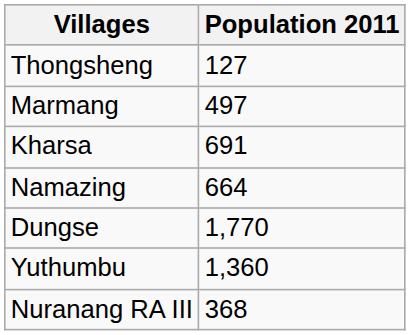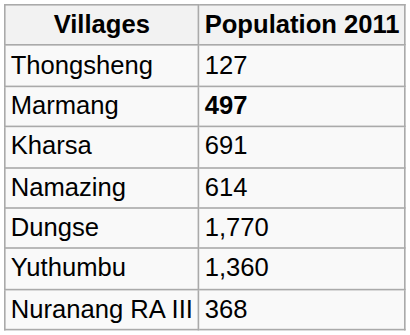 <table class="wikitable">
 <tr>
 <th>Villages</th>
 <th>Population 2011</th>
 </tr>
 <tr>
 <td>Thongsheng</td>
 <td>127</td>
 </tr>
 <tr>
 <td>Marmang</td>
-<td>497</td>
+<td><strong>497</strong></td>
 </tr>
 <tr>
 <td>Kharsa</td>
 <td>691</td>
 </tr>
 <tr>
 <td>Namazing</td>
-<td>664</td>
+<td>614</td>
 </tr>
 <tr>
 <td>Dungse</td>
 <td>1,770</td>
 </tr>
 <tr>
 <td>Yuthumbu</td>
 <td>1,360</td>
 </tr>
 <tr>
 <td>Nuranang RA III</td>
 <td>368</td>
 </tr>
 </table>
